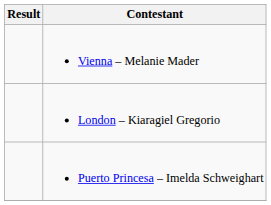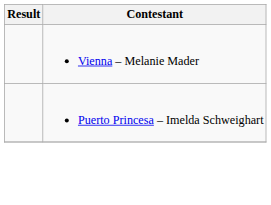 <table class="wikitable sortable" style="font-size: 95%;">
 <tr>
 <th>Result</th>
 <th>Contestant</th>
 </tr>
 <tr>
 <td></td>
 <td><br><ul><li><a href='#'>Vienna</a> – Melanie Mader</li></ul></td>
 </tr>
 <tr>
 <td></td>
-<td><br><ul><li><a href='#'>London</a> – Kiaragiel Gregorio</li></ul></td>
-</tr>
-<tr>
-<td></td>
 <td><br><ul><li><a href='#'>Puerto Princesa</a> – Imelda Schweighart</li></ul></td>
 </tr>
 <tr>
 </tr>
 </table>
